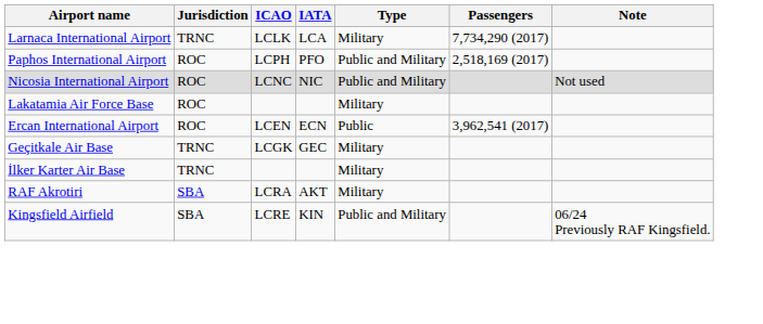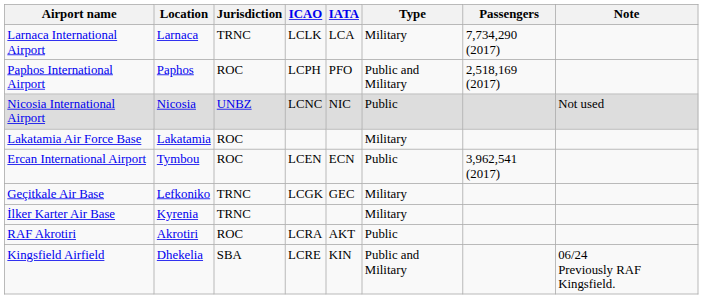 <table class="wikitable sortable">
 <tr valign="baseline">
 <th>Airport name</th>
+<th>Location</th>
 <th>Jurisdiction</th>
 <th><a href='#'>ICAO</a></th>
 <th><a href='#'>IATA</a></th>
 <th>Type</th>
 <th>Passengers</th>
 <th>Note</th>
 </tr>
 <tr valign=top>
 <td><a href='#'>Larnaca International Airport</a></td>
+<td><a href='#'>Larnaca</a></td>
 <td>TRNC</td>
 <td>LCLK</td>
 <td>LCA</td>
 <td>Military</td>
 <td>7,734,290 (2017)</td>
 <td></td>
 </tr>
 <tr valign=top>
 <td><a href='#'>Paphos International Airport</a></td>
+<td><a href='#'>Paphos</a></td>
 <td>ROC</td>
 <td>LCPH</td>
 <td>PFO</td>
 <td>Public and Military</td>
 <td>2,518,169 (2017)</td>
 <td></td>
 </tr>
 <tr valign=top style="background-color: #ddd;">
 <td><a href='#'>Nicosia International Airport</a></td>
-<td>ROC</td>
+<td><a href='#'>Nicosia</a></td>
+<td><a href='#'>UNBZ</a></td>
 <td>LCNC</td>
 <td>NIC</td>
-<td>Public and Military</td>
+<td>Public</td>
 <td></td>
 <td>Not used</td>
 </tr>
 <tr valign=top>
 <td><a href='#'>Lakatamia Air Force Base</a></td>
+<td><a href='#'>Lakatamia</a></td>
 <td>ROC</td>
 <td></td>
 <td></td>
 <td>Military</td>
 <td></td>
 <td></td>
 </tr>
 <tr valign=top>
 <td><a href='#'>Ercan International Airport</a></td>
+<td><a href='#'>Tymbou</a></td>
 <td>ROC</td>
 <td>LCEN</td>
 <td>ECN</td>
 <td>Public</td>
 <td>3,962,541  (2017)</td>
 <td></td>
 </tr>
 <tr valign=top>
 <td><a href='#'>Geçitkale Air Base</a></td>
+<td><a href='#'>Lefkoniko</a></td>
 <td>TRNC</td>
 <td>LCGK</td>
 <td>GEC</td>
 <td>Military</td>
 <td></td>
 <td></td>
 </tr>
 <tr valign=top>
 <td><a href='#'>İlker Karter Air Base</a></td>
+<td><a href='#'>Kyrenia</a></td>
 <td>TRNC</td>
 <td></td>
 <td></td>
 <td>Military</td>
 <td></td>
 <td></td>
 </tr>
 <tr valign=top>
 <td><a href='#'>RAF Akrotiri</a></td>
-<td><a href='#'>SBA</a></td>
+<td><a href='#'>Akrotiri</a></td>
+<td>ROC</td>
 <td>LCRA</td>
 <td>AKT</td>
-<td>Military</td>
+<td>Public</td>
 <td></td>
 <td></td>
 </tr>
 <tr valign=top>
 <td><a href='#'>Kingsfield Airfield</a></td>
+<td><a href='#'>Dhekelia</a></td>
 <td>SBA</td>
 <td>LCRE</td>
 <td>KIN</td>
 <td>Public and Military</td>
 <td></td>
 <td>06/24 <br>Previously RAF Kingsfield.</td>
 </tr>
 </table>
